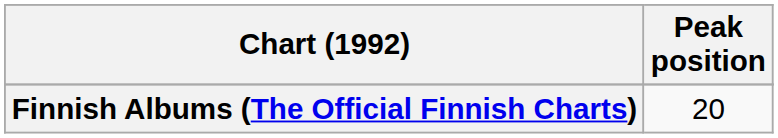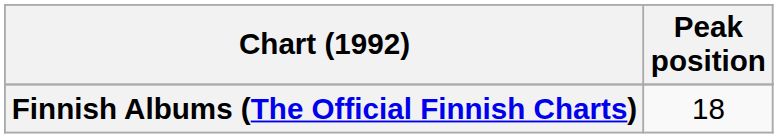 <table class="wikitable sortable plainrowheaders" style="text-align:center">
 <tr>
 <th scope="col">Chart (1992)</th>
 <th scope="col">Peak<br>position</th>
 </tr>
 <tr>
 </tr>
 <tr>
 </tr>
 <tr>
 </tr>
 <tr>
 </tr>
 <tr>
 </tr>
 <tr>
 </tr>
 <tr>
 </tr>
 <tr>
 </tr>
 <tr>
 </tr>
 <tr>
 </tr>
 <tr>
 <th scope="row">Finnish Albums (<a href='#'>The Official Finnish Charts</a>)</th>
-<td>20</td>
+<td>18</td>
 </tr>
 </table>
